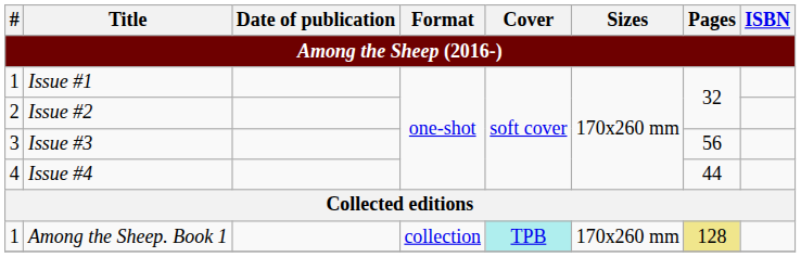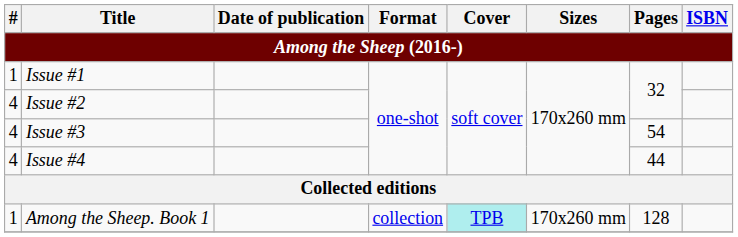 <table class="wikitable collapsible" style="text-align:left;">
 <tr>
 <th scope="col">#</th>
 <th scope="col">Title</th>
 <th scope="col">Date of publication</th>
 <th scope="col">Format</th>
 <th scope="col">Cover</th>
 <th scope="col">Sizes</th>
 <th scope="col">Pages</th>
 <th scope="col"><a href='#'>ISBN</a></th>
 </tr>
 <tr>
 <th colspan="8" style="background-color: #6e0000; color:#ffffff;"><em>Among the Sheep</em> (2016-)</th>
 </tr>
 <tr>
 <td>1</td>
 <td><em>Issue #1</em></td>
 <td></td>
 <td rowspan="4" style="text-align: center"><a href='#'>one-shot</a></td>
 <td rowspan="4" style="text-align: center"><a href='#'>soft cover</a></td>
 <td rowspan="4" style="text-align: center">170х260 mm</td>
 <td rowspan="2" style="text-align: center">32</td>
 <td></td>
 </tr>
 <tr>
-<td>2</td>
+<td>4</td>
 <td><em>Issue #2</em></td>
 <td></td>
 <td></td>
 </tr>
 <tr>
-<td>3</td>
+<td>4</td>
 <td><em>Issue #3</em></td>
 <td></td>
-<td style="text-align: center">56</td>
+<td style="text-align: center">54</td>
 <td></td>
 </tr>
 <tr>
 <td>4</td>
 <td><em>Issue #4</em></td>
 <td></td>
 <td style="text-align: center">44</td>
 <td style="text-align: center"></td>
 </tr>
 <tr>
 <th colspan="8">Collected editions</th>
 </tr>
 <tr>
 <td>1</td>
 <td><em>Among the Sheep. Book 1</em></td>
 <td></td>
 <td style="text-align: center"><a href='#'>collection</a></td>
 <td style="background: paleturquoise; text-align: center"><a href='#'>TPB</a></td>
 <td style="text-align: center">170х260 mm</td>
-<td style="background: khaki; text-align: center">128</td>
+<td style="text-align: center">128</td>
 <td></td>
 </tr>
 <tr>
 </tr>
 </table>
